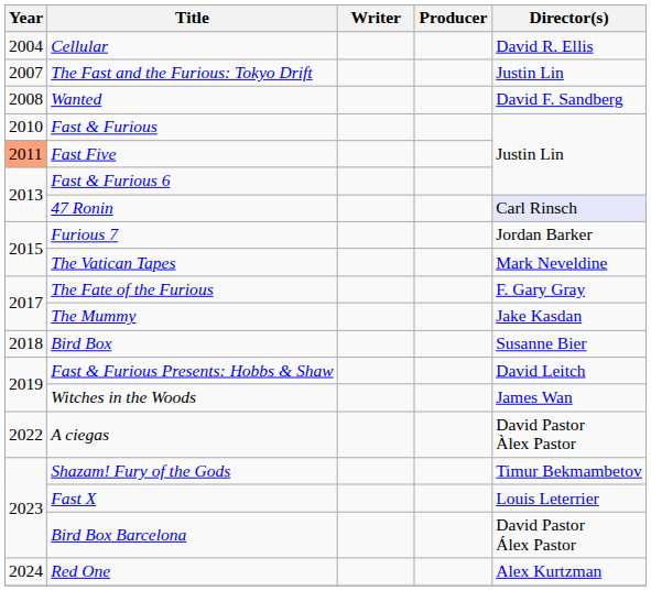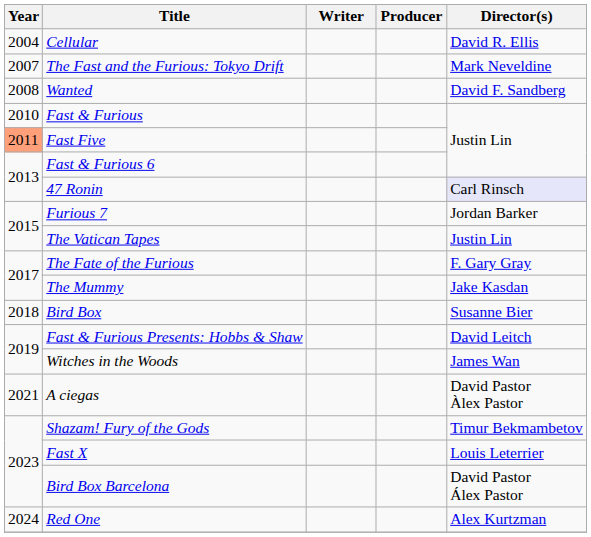 <table class="wikitable">
 <tr>
 <th>Year</th>
 <th>Title</th>
 <th width=65>Writer</th>
 <th width=65>Producer</th>
 <th>Director(s)</th>
 </tr>
 <tr>
 <td>2004</td>
 <td><em><a href='#'>Cellular</a></em></td>
 <td></td>
 <td></td>
 <td><a href='#'>David R. Ellis</a></td>
 </tr>
 <tr>
 <td>2007</td>
 <td><em><a href='#'>The Fast and the Furious: Tokyo Drift</a></em></td>
 <td></td>
 <td></td>
-<td><a href='#'>Justin Lin</a></td>
+<td><a href='#'>Mark Neveldine</a></td>
 </tr>
 <tr>
 <td>2008</td>
 <td><em><a href='#'>Wanted</a></em></td>
 <td></td>
 <td></td>
 <td><a href='#'>David F. Sandberg</a></td>
 </tr>
 <tr>
 <td>2010</td>
 <td><em><a href='#'>Fast & Furious</a></em></td>
 <td></td>
 <td></td>
 <td rowspan="3">Justin Lin</td>
 </tr>
 <tr>
 <td style="background: lightsalmon;">2011</td>
 <td><em><a href='#'>Fast Five</a></em></td>
 <td></td>
 <td></td>
 </tr>
 <tr>
 <td rowspan="2">2013</td>
 <td><em><a href='#'>Fast & Furious 6</a></em></td>
 <td></td>
 <td></td>
 </tr>
 <tr>
 <td><em><a href='#'>47 Ronin</a></em></td>
 <td></td>
 <td></td>
 <td style="background: lavender;">Carl Rinsch</td>
 </tr>
 <tr>
 <td rowspan="2">2015</td>
 <td><em><a href='#'>Furious 7</a></em></td>
 <td></td>
 <td></td>
 <td>Jordan Barker</td>
 </tr>
 <tr>
 <td><em><a href='#'>The Vatican Tapes</a></em></td>
 <td></td>
 <td></td>
-<td><a href='#'>Mark Neveldine</a></td>
+<td><a href='#'>Justin Lin</a></td>
 </tr>
 <tr>
 <td rowspan="2">2017</td>
 <td><em><a href='#'>The Fate of the Furious</a></em></td>
 <td></td>
 <td></td>
 <td><a href='#'>F. Gary Gray</a></td>
 </tr>
 <tr>
 <td><em><a href='#'>The Mummy</a></em></td>
 <td></td>
 <td></td>
 <td><a href='#'>Jake Kasdan</a></td>
 </tr>
 <tr>
 <td>2018</td>
 <td><em><a href='#'>Bird Box</a></em></td>
 <td></td>
 <td></td>
 <td><a href='#'>Susanne Bier</a></td>
 </tr>
 <tr>
 <td rowspan="2">2019</td>
 <td><em><a href='#'>Fast & Furious Presents: Hobbs & Shaw</a></em></td>
 <td></td>
 <td></td>
 <td><a href='#'>David Leitch</a></td>
 </tr>
 <tr>
 <td><em>Witches in the Woods</em></td>
 <td></td>
 <td></td>
 <td><a href='#'>James Wan</a></td>
 </tr>
 <tr>
-<td>2022</td>
+<td>2021</td>
 <td><em>A ciegas</em></td>
 <td></td>
 <td></td>
 <td>David Pastor<br>Àlex Pastor</td>
 </tr>
 <tr>
 <td rowspan="3">2023</td>
 <td><em><a href='#'>Shazam! Fury of the Gods</a></em></td>
 <td></td>
 <td></td>
 <td><a href='#'>Timur Bekmambetov</a></td>
 </tr>
 <tr>
 <td><em><a href='#'>Fast X</a></em></td>
 <td></td>
 <td></td>
 <td><a href='#'>Louis Leterrier</a></td>
 </tr>
 <tr>
 <td><em><a href='#'>Bird Box Barcelona</a></em></td>
 <td></td>
 <td></td>
 <td>David Pastor<br>Álex Pastor</td>
 </tr>
 <tr>
 <td>2024</td>
 <td><em><a href='#'>Red One</a></em></td>
 <td></td>
 <td></td>
 <td><a href='#'>Alex Kurtzman</a></td>
 </tr>
 <tr>
 </tr>
 </table>
